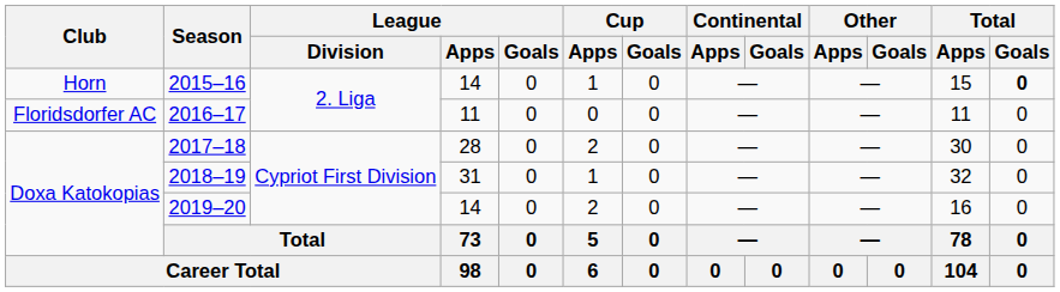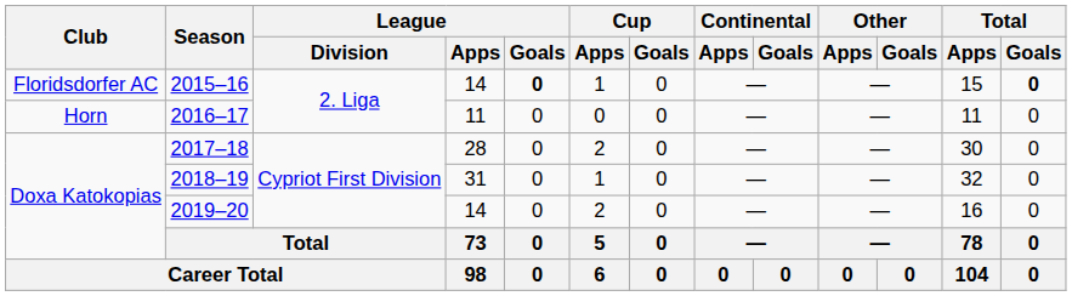 <table class=wikitable style="text-align: center;">
 <tr>
 <th rowspan=2>Club</th>
 <th rowspan=2>Season</th>
 <th colspan=3>League</th>
 <th colspan=2>Cup</th>
 <th colspan=2>Continental</th>
 <th colspan=2>Other</th>
 <th colspan=2>Total</th>
 </tr>
 <tr>
 <th>Division</th>
 <th>Apps</th>
 <th>Goals</th>
 <th>Apps</th>
 <th>Goals</th>
 <th>Apps</th>
 <th>Goals</th>
 <th>Apps</th>
 <th>Goals</th>
 <th>Apps</th>
 <th>Goals</th>
 </tr>
 <tr>
-<td><a href='#'>Horn</a></td>
+<td><a href='#'>Floridsdorfer AC</a></td>
 <td><a href='#'>2015–16</a></td>
 <td rowspan="2"><a href='#'>2. Liga</a></td>
 <td>14</td>
-<td>0</td>
+<td><strong>0</strong></td>
 <td>1</td>
 <td>0</td>
 <td colspan=2>—</td>
 <td colspan=2>—</td>
 <td>15</td>
 <td><strong>0</strong></td>
 </tr>
 <tr>
-<td><a href='#'>Floridsdorfer AC</a></td>
+<td><a href='#'>Horn</a></td>
 <td><a href='#'>2016–17</a></td>
 <td>11</td>
 <td>0</td>
 <td>0</td>
 <td>0</td>
 <td colspan=2>—</td>
 <td colspan=2>—</td>
 <td>11</td>
 <td>0</td>
 </tr>
 <tr>
 <td rowspan="4"><a href='#'>Doxa Katokopias</a></td>
 <td><a href='#'>2017–18</a></td>
 <td rowspan="3"><a href='#'>Cypriot First Division</a></td>
 <td>28</td>
 <td>0</td>
 <td>2</td>
 <td>0</td>
 <td colspan=2>—</td>
 <td colspan=2>—</td>
 <td>30</td>
 <td>0</td>
 </tr>
 <tr>
 <td><a href='#'>2018–19</a></td>
 <td>31</td>
 <td>0</td>
 <td>1</td>
 <td>0</td>
 <td colspan=2>—</td>
 <td colspan=2>—</td>
 <td>32</td>
 <td>0</td>
 </tr>
 <tr>
 <td><a href='#'>2019–20</a></td>
 <td>14</td>
 <td>0</td>
 <td>2</td>
 <td>0</td>
 <td colspan=2>—</td>
 <td colspan=2>—</td>
 <td>16</td>
 <td>0</td>
 </tr>
 <tr>
 <th colspan="2">Total</th>
 <th>73</th>
 <th>0</th>
 <th>5</th>
 <th>0</th>
 <th colspan=2>—</th>
 <th colspan=2>—</th>
 <th>78</th>
 <th>0</th>
 </tr>
 <tr>
 <th colspan=3>Career Total</th>
 <th>98</th>
 <th>0</th>
 <th>6</th>
 <th>0</th>
 <th>0</th>
 <th>0</th>
 <th>0</th>
 <th>0</th>
 <th>104</th>
 <th>0</th>
 </tr>
 </table>
